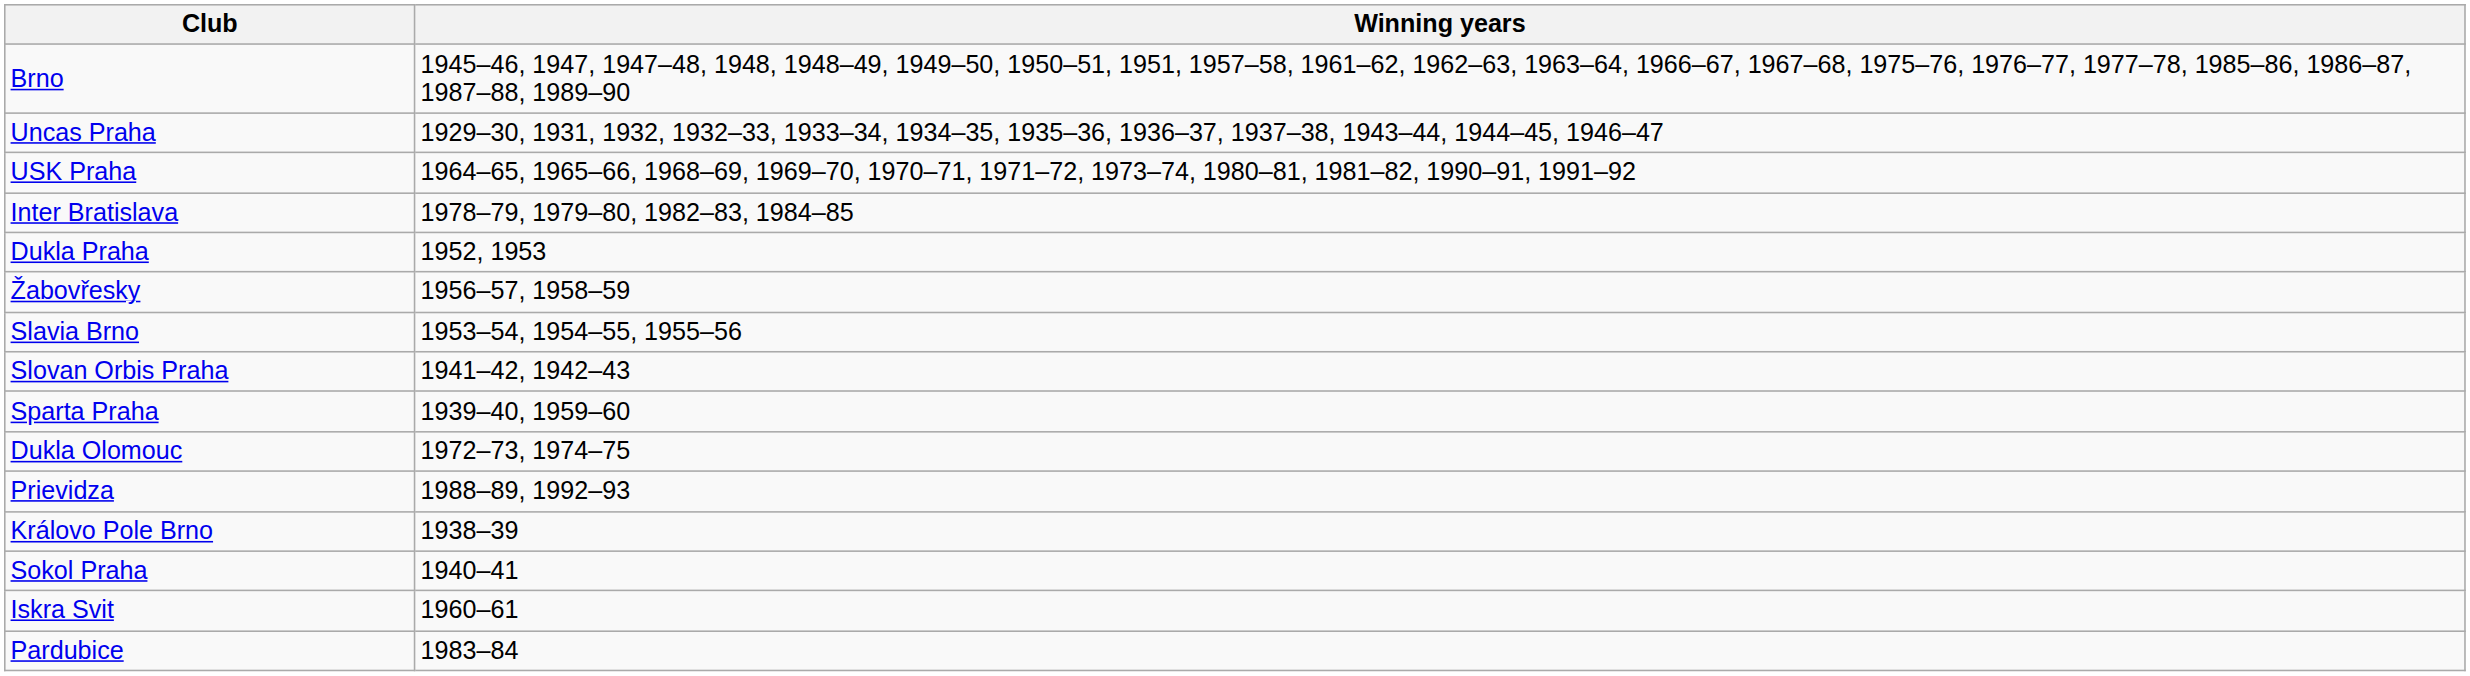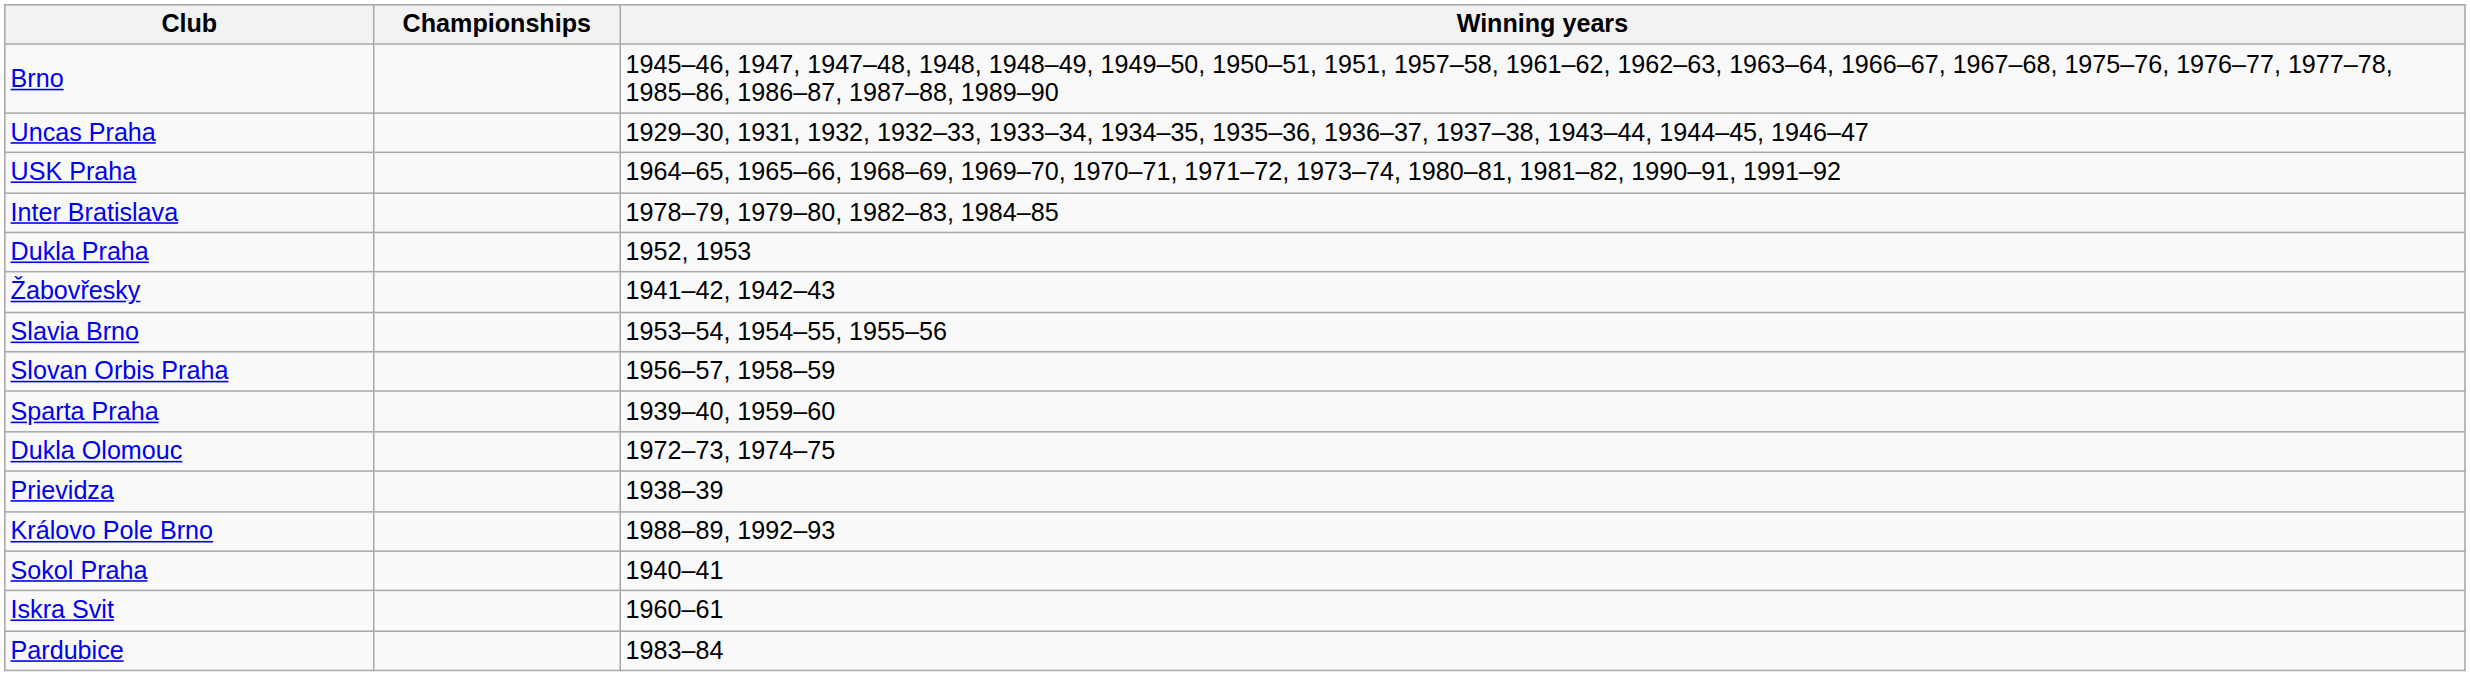 <table class="wikitable">
 <tr>
 <th style="width:15%;">Club</th>
+<th style="width:10%;">Championships</th>
 <th style="width:75%;">Winning years</th>
 </tr>
 <tr>
 <td><a href='#'>Brno</a></td>
+<td></td>
 <td>1945–46, 1947, 1947–48, 1948, 1948–49, 1949–50, 1950–51, 1951, 1957–58, 1961–62, 1962–63, 1963–64, 1966–67, 1967–68, 1975–76, 1976–77, 1977–78, 1985–86, 1986–87, 1987–88, 1989–90</td>
 </tr>
 <tr>
 <td><a href='#'>Uncas Praha</a></td>
+<td></td>
 <td>1929–30, 1931, 1932, 1932–33, 1933–34, 1934–35, 1935–36, 1936–37, 1937–38, 1943–44, 1944–45, 1946–47</td>
 </tr>
 <tr>
 <td><a href='#'>USK Praha</a></td>
+<td></td>
 <td>1964–65, 1965–66, 1968–69, 1969–70, 1970–71, 1971–72, 1973–74, 1980–81, 1981–82, 1990–91, 1991–92</td>
 </tr>
 <tr>
 <td><a href='#'>Inter Bratislava</a></td>
+<td></td>
 <td>1978–79, 1979–80, 1982–83, 1984–85</td>
 </tr>
 <tr>
 <td><a href='#'>Dukla Praha</a></td>
+<td></td>
 <td>1952, 1953</td>
 </tr>
 <tr>
 <td><a href='#'>Žabovřesky</a></td>
-<td>1956–57, 1958–59</td>
+<td></td>
+<td>1941–42, 1942–43</td>
 </tr>
 <tr>
 <td><a href='#'>Slavia Brno</a></td>
+<td></td>
 <td>1953–54, 1954–55, 1955–56</td>
 </tr>
 <tr>
 <td><a href='#'>Slovan Orbis Praha</a></td>
-<td>1941–42, 1942–43</td>
+<td></td>
+<td>1956–57, 1958–59</td>
 </tr>
 <tr>
 <td><a href='#'>Sparta Praha</a></td>
+<td></td>
 <td>1939–40, 1959–60</td>
 </tr>
 <tr>
 <td><a href='#'>Dukla Olomouc</a></td>
+<td></td>
 <td>1972–73, 1974–75</td>
 </tr>
 <tr>
 <td><a href='#'>Prievidza</a></td>
+<td></td>
+<td>1938–39</td>
+</tr>
+<tr>
+<td><a href='#'>Královo Pole Brno</a></td>
+<td></td>
 <td>1988–89, 1992–93</td>
 </tr>
 <tr>
-<td><a href='#'>Královo Pole Brno</a></td>
-<td>1938–39</td>
-</tr>
-<tr>
 <td><a href='#'>Sokol Praha</a></td>
+<td></td>
 <td>1940–41</td>
 </tr>
 <tr>
 <td><a href='#'>Iskra Svit</a></td>
+<td></td>
 <td>1960–61</td>
 </tr>
 <tr>
 <td><a href='#'>Pardubice</a></td>
+<td></td>
 <td>1983–84</td>
 </tr>
 </table>
